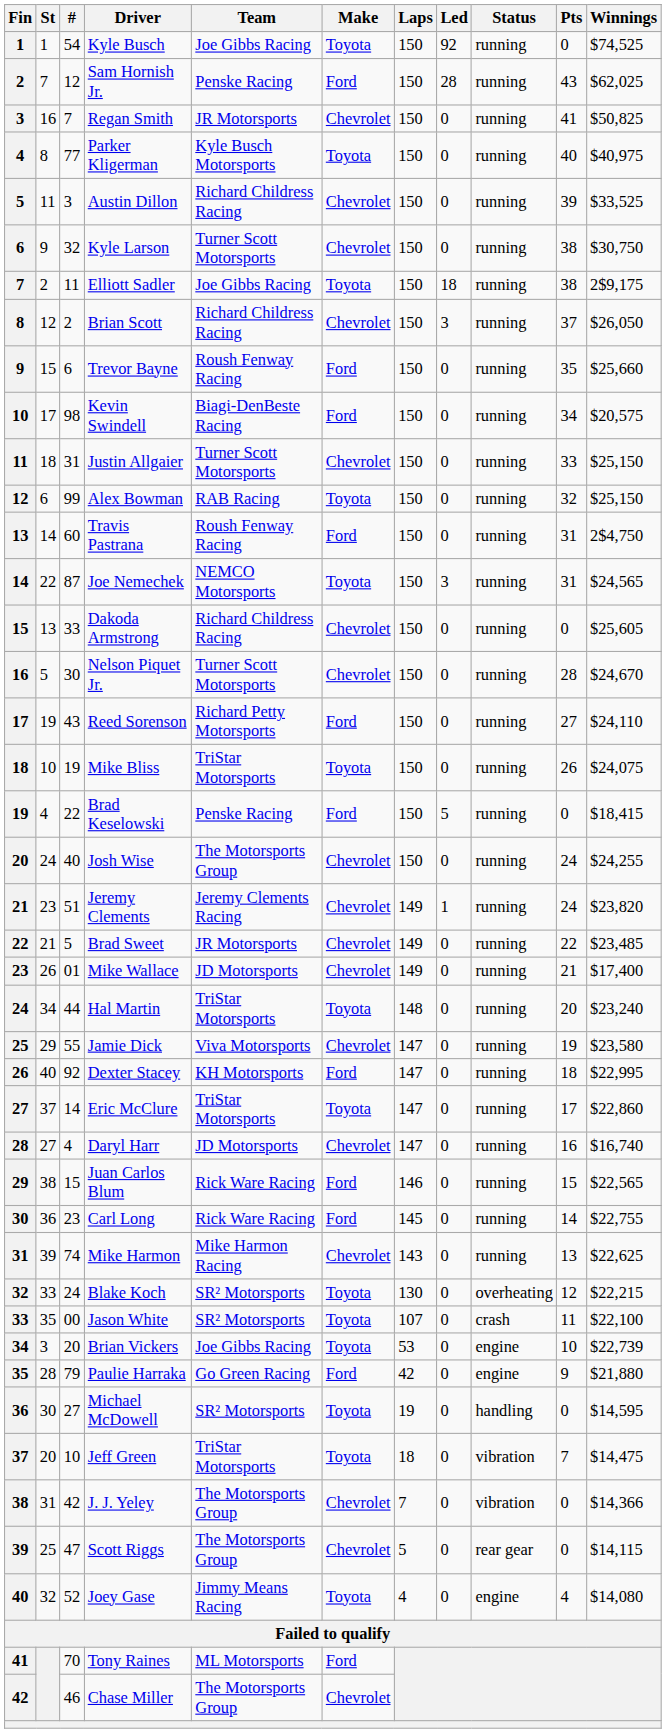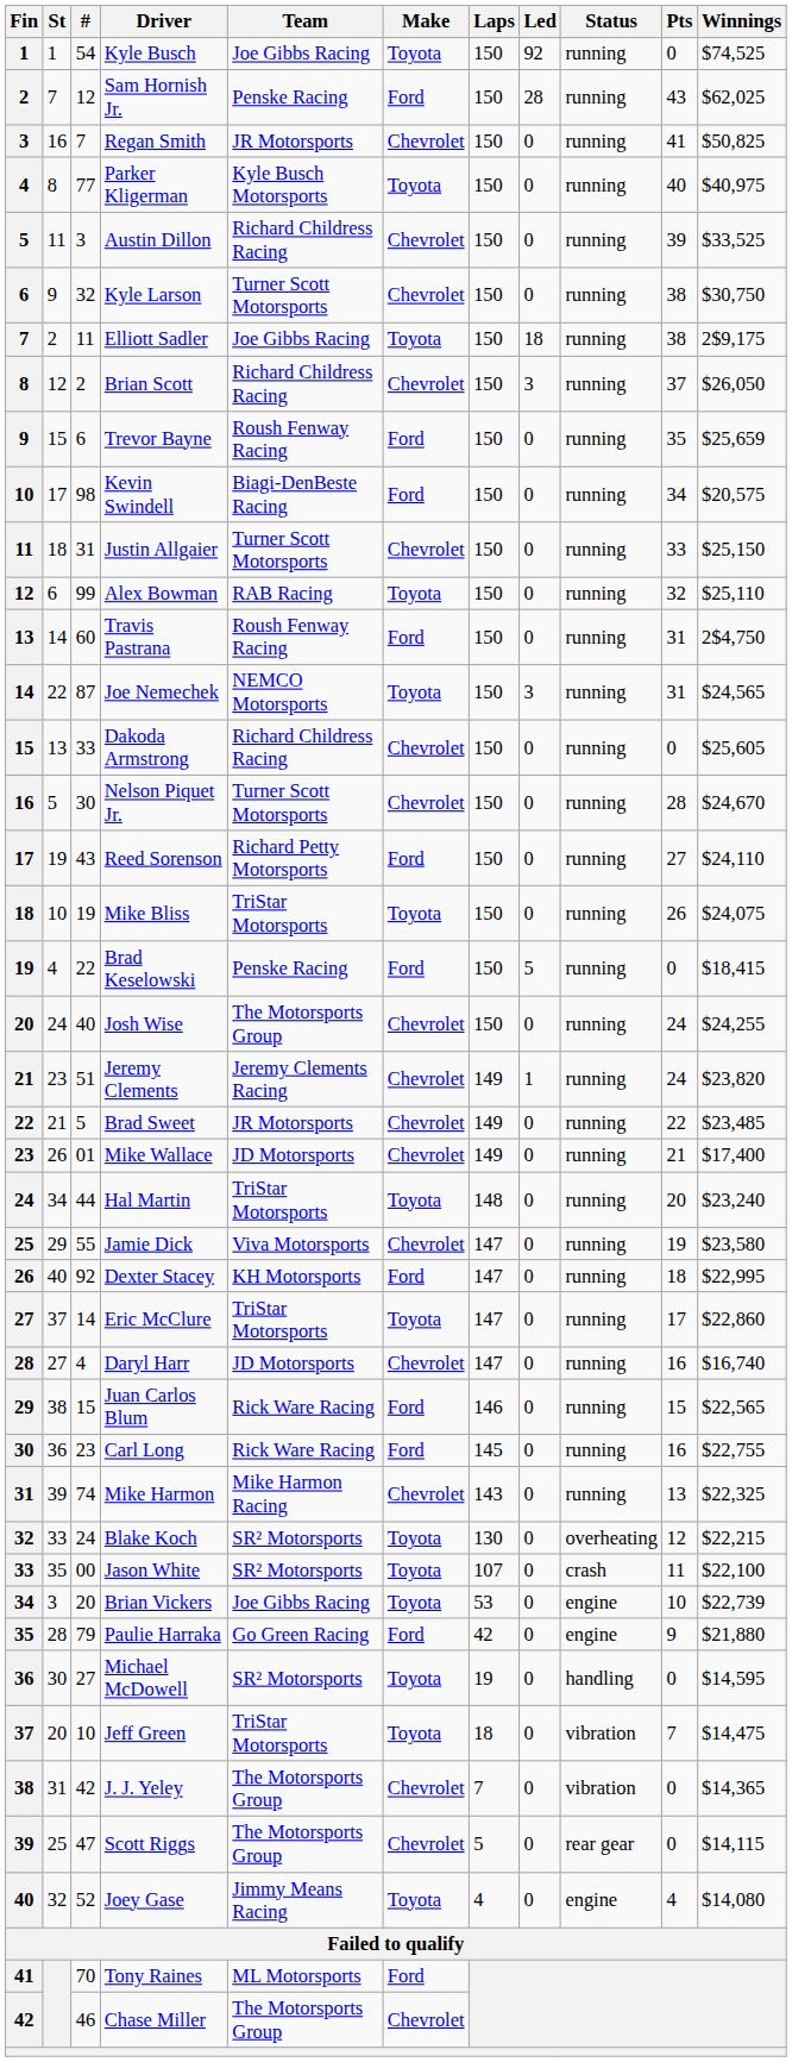 <table class="wikitable" style="font-size:95%">
 <tr>
 <th>Fin</th>
 <th>St</th>
 <th>#</th>
 <th>Driver</th>
 <th>Team</th>
 <th>Make</th>
 <th>Laps</th>
 <th>Led</th>
 <th>Status</th>
 <th>Pts</th>
 <th>Winnings</th>
 </tr>
 <tr>
 <th>1</th>
 <td>1</td>
 <td>54</td>
 <td><a href='#'>Kyle Busch</a></td>
 <td><a href='#'>Joe Gibbs Racing</a></td>
 <td><a href='#'>Toyota</a></td>
 <td>150</td>
 <td>92</td>
 <td>running</td>
 <td>0</td>
 <td>$74,525</td>
 </tr>
 <tr>
 <th>2</th>
 <td>7</td>
 <td>12</td>
 <td><a href='#'>Sam Hornish Jr.</a></td>
 <td><a href='#'>Penske Racing</a></td>
 <td><a href='#'>Ford</a></td>
 <td>150</td>
 <td>28</td>
 <td>running</td>
 <td>43</td>
 <td>$62,025</td>
 </tr>
 <tr>
 <th>3</th>
 <td>16</td>
 <td>7</td>
 <td><a href='#'>Regan Smith</a></td>
 <td><a href='#'>JR Motorsports</a></td>
 <td><a href='#'>Chevrolet</a></td>
 <td>150</td>
 <td>0</td>
 <td>running</td>
 <td>41</td>
 <td>$50,825</td>
 </tr>
 <tr>
 <th>4</th>
 <td>8</td>
 <td>77</td>
 <td><a href='#'>Parker Kligerman</a></td>
 <td><a href='#'>Kyle Busch Motorsports</a></td>
 <td><a href='#'>Toyota</a></td>
 <td>150</td>
 <td>0</td>
 <td>running</td>
 <td>40</td>
 <td>$40,975</td>
 </tr>
 <tr>
 <th>5</th>
 <td>11</td>
 <td>3</td>
 <td><a href='#'>Austin Dillon</a></td>
 <td><a href='#'>Richard Childress Racing</a></td>
 <td><a href='#'>Chevrolet</a></td>
 <td>150</td>
 <td>0</td>
 <td>running</td>
 <td>39</td>
 <td>$33,525</td>
 </tr>
 <tr>
 <th>6</th>
 <td>9</td>
 <td>32</td>
 <td><a href='#'>Kyle Larson</a></td>
 <td><a href='#'>Turner Scott Motorsports</a></td>
 <td><a href='#'>Chevrolet</a></td>
 <td>150</td>
 <td>0</td>
 <td>running</td>
 <td>38</td>
 <td>$30,750</td>
 </tr>
 <tr>
 <th>7</th>
 <td>2</td>
 <td>11</td>
 <td><a href='#'>Elliott Sadler</a></td>
 <td><a href='#'>Joe Gibbs Racing</a></td>
 <td><a href='#'>Toyota</a></td>
 <td>150</td>
 <td>18</td>
 <td>running</td>
 <td>38</td>
 <td>2$9,175</td>
 </tr>
 <tr>
 <th>8</th>
 <td>12</td>
 <td>2</td>
 <td><a href='#'>Brian Scott</a></td>
 <td><a href='#'>Richard Childress Racing</a></td>
 <td><a href='#'>Chevrolet</a></td>
 <td>150</td>
 <td>3</td>
 <td>running</td>
 <td>37</td>
 <td>$26,050</td>
 </tr>
 <tr>
 <th>9</th>
 <td>15</td>
 <td>6</td>
 <td><a href='#'>Trevor Bayne</a></td>
 <td><a href='#'>Roush Fenway Racing</a></td>
 <td><a href='#'>Ford</a></td>
 <td>150</td>
 <td>0</td>
 <td>running</td>
 <td>35</td>
-<td>$25,660</td>
+<td>$25,659</td>
 </tr>
 <tr>
 <th>10</th>
 <td>17</td>
 <td>98</td>
 <td><a href='#'>Kevin Swindell</a></td>
 <td><a href='#'>Biagi-DenBeste Racing</a></td>
 <td><a href='#'>Ford</a></td>
 <td>150</td>
 <td>0</td>
 <td>running</td>
 <td>34</td>
 <td>$20,575</td>
 </tr>
 <tr>
 <th>11</th>
 <td>18</td>
 <td>31</td>
 <td><a href='#'>Justin Allgaier</a></td>
 <td><a href='#'>Turner Scott Motorsports</a></td>
 <td><a href='#'>Chevrolet</a></td>
 <td>150</td>
 <td>0</td>
 <td>running</td>
 <td>33</td>
 <td>$25,150</td>
 </tr>
 <tr>
 <th>12</th>
 <td>6</td>
 <td>99</td>
 <td><a href='#'>Alex Bowman</a></td>
 <td><a href='#'>RAB Racing</a></td>
 <td><a href='#'>Toyota</a></td>
 <td>150</td>
 <td>0</td>
 <td>running</td>
 <td>32</td>
-<td>$25,150</td>
+<td>$25,110</td>
 </tr>
 <tr>
 <th>13</th>
 <td>14</td>
 <td>60</td>
 <td><a href='#'>Travis Pastrana</a></td>
 <td><a href='#'>Roush Fenway Racing</a></td>
 <td><a href='#'>Ford</a></td>
 <td>150</td>
 <td>0</td>
 <td>running</td>
 <td>31</td>
 <td>2$4,750</td>
 </tr>
 <tr>
 <th>14</th>
 <td>22</td>
 <td>87</td>
 <td><a href='#'>Joe Nemechek</a></td>
 <td><a href='#'>NEMCO Motorsports</a></td>
 <td><a href='#'>Toyota</a></td>
 <td>150</td>
 <td>3</td>
 <td>running</td>
 <td>31</td>
 <td>$24,565</td>
 </tr>
 <tr>
 <th>15</th>
 <td>13</td>
 <td>33</td>
 <td><a href='#'>Dakoda Armstrong</a></td>
 <td><a href='#'>Richard Childress Racing</a></td>
 <td><a href='#'>Chevrolet</a></td>
 <td>150</td>
 <td>0</td>
 <td>running</td>
 <td>0</td>
 <td>$25,605</td>
 </tr>
 <tr>
 <th>16</th>
 <td>5</td>
 <td>30</td>
 <td><a href='#'>Nelson Piquet Jr.</a></td>
 <td><a href='#'>Turner Scott Motorsports</a></td>
 <td><a href='#'>Chevrolet</a></td>
 <td>150</td>
 <td>0</td>
 <td>running</td>
 <td>28</td>
 <td>$24,670</td>
 </tr>
 <tr>
 <th>17</th>
 <td>19</td>
 <td>43</td>
 <td><a href='#'>Reed Sorenson</a></td>
 <td><a href='#'>Richard Petty Motorsports</a></td>
 <td><a href='#'>Ford</a></td>
 <td>150</td>
 <td>0</td>
 <td>running</td>
 <td>27</td>
 <td>$24,110</td>
 </tr>
 <tr>
 <th>18</th>
 <td>10</td>
 <td>19</td>
 <td><a href='#'>Mike Bliss</a></td>
 <td><a href='#'>TriStar Motorsports</a></td>
 <td><a href='#'>Toyota</a></td>
 <td>150</td>
 <td>0</td>
 <td>running</td>
 <td>26</td>
 <td>$24,075</td>
 </tr>
 <tr>
 <th>19</th>
 <td>4</td>
 <td>22</td>
 <td><a href='#'>Brad Keselowski</a></td>
 <td><a href='#'>Penske Racing</a></td>
 <td><a href='#'>Ford</a></td>
 <td>150</td>
 <td>5</td>
 <td>running</td>
 <td>0</td>
 <td>$18,415</td>
 </tr>
 <tr>
 <th>20</th>
 <td>24</td>
 <td>40</td>
 <td><a href='#'>Josh Wise</a></td>
 <td><a href='#'>The Motorsports Group</a></td>
 <td><a href='#'>Chevrolet</a></td>
 <td>150</td>
 <td>0</td>
 <td>running</td>
 <td>24</td>
 <td>$24,255</td>
 </tr>
 <tr>
 <th>21</th>
 <td>23</td>
 <td>51</td>
 <td><a href='#'>Jeremy Clements</a></td>
 <td><a href='#'>Jeremy Clements Racing</a></td>
 <td><a href='#'>Chevrolet</a></td>
 <td>149</td>
 <td>1</td>
 <td>running</td>
 <td>24</td>
 <td>$23,820</td>
 </tr>
 <tr>
 <th>22</th>
 <td>21</td>
 <td>5</td>
 <td><a href='#'>Brad Sweet</a></td>
 <td><a href='#'>JR Motorsports</a></td>
 <td><a href='#'>Chevrolet</a></td>
 <td>149</td>
 <td>0</td>
 <td>running</td>
 <td>22</td>
 <td>$23,485</td>
 </tr>
 <tr>
 <th>23</th>
 <td>26</td>
 <td>01</td>
 <td><a href='#'>Mike Wallace</a></td>
 <td><a href='#'>JD Motorsports</a></td>
 <td><a href='#'>Chevrolet</a></td>
 <td>149</td>
 <td>0</td>
 <td>running</td>
 <td>21</td>
 <td>$17,400</td>
 </tr>
 <tr>
 <th>24</th>
 <td>34</td>
 <td>44</td>
 <td><a href='#'>Hal Martin</a></td>
 <td><a href='#'>TriStar Motorsports</a></td>
 <td><a href='#'>Toyota</a></td>
 <td>148</td>
 <td>0</td>
 <td>running</td>
 <td>20</td>
 <td>$23,240</td>
 </tr>
 <tr>
 <th>25</th>
 <td>29</td>
 <td>55</td>
 <td><a href='#'>Jamie Dick</a></td>
 <td><a href='#'>Viva Motorsports</a></td>
 <td><a href='#'>Chevrolet</a></td>
 <td>147</td>
 <td>0</td>
 <td>running</td>
 <td>19</td>
 <td>$23,580</td>
 </tr>
 <tr>
 <th>26</th>
 <td>40</td>
 <td>92</td>
 <td><a href='#'>Dexter Stacey</a></td>
 <td><a href='#'>KH Motorsports</a></td>
 <td><a href='#'>Ford</a></td>
 <td>147</td>
 <td>0</td>
 <td>running</td>
 <td>18</td>
 <td>$22,995</td>
 </tr>
 <tr>
 <th>27</th>
 <td>37</td>
 <td>14</td>
 <td><a href='#'>Eric McClure</a></td>
 <td><a href='#'>TriStar Motorsports</a></td>
 <td><a href='#'>Toyota</a></td>
 <td>147</td>
 <td>0</td>
 <td>running</td>
 <td>17</td>
 <td>$22,860</td>
 </tr>
 <tr>
 <th>28</th>
 <td>27</td>
 <td>4</td>
 <td><a href='#'>Daryl Harr</a></td>
 <td><a href='#'>JD Motorsports</a></td>
 <td><a href='#'>Chevrolet</a></td>
 <td>147</td>
 <td>0</td>
 <td>running</td>
 <td>16</td>
 <td>$16,740</td>
 </tr>
 <tr>
 <th>29</th>
 <td>38</td>
 <td>15</td>
 <td><a href='#'>Juan Carlos Blum</a></td>
 <td><a href='#'>Rick Ware Racing</a></td>
 <td><a href='#'>Ford</a></td>
 <td>146</td>
 <td>0</td>
 <td>running</td>
 <td>15</td>
 <td>$22,565</td>
 </tr>
 <tr>
 <th>30</th>
 <td>36</td>
 <td>23</td>
 <td><a href='#'>Carl Long</a></td>
 <td><a href='#'>Rick Ware Racing</a></td>
 <td><a href='#'>Ford</a></td>
 <td>145</td>
 <td>0</td>
 <td>running</td>
-<td>14</td>
+<td>16</td>
 <td>$22,755</td>
 </tr>
 <tr>
 <th>31</th>
 <td>39</td>
 <td>74</td>
 <td><a href='#'>Mike Harmon</a></td>
 <td><a href='#'>Mike Harmon Racing</a></td>
 <td><a href='#'>Chevrolet</a></td>
 <td>143</td>
 <td>0</td>
 <td>running</td>
 <td>13</td>
-<td>$22,625</td>
+<td>$22,325</td>
 </tr>
 <tr>
 <th>32</th>
 <td>33</td>
 <td>24</td>
 <td><a href='#'>Blake Koch</a></td>
 <td><a href='#'>SR² Motorsports</a></td>
 <td><a href='#'>Toyota</a></td>
 <td>130</td>
 <td>0</td>
 <td>overheating</td>
 <td>12</td>
 <td>$22,215</td>
 </tr>
 <tr>
 <th>33</th>
 <td>35</td>
 <td>00</td>
 <td><a href='#'>Jason White</a></td>
 <td><a href='#'>SR² Motorsports</a></td>
 <td><a href='#'>Toyota</a></td>
 <td>107</td>
 <td>0</td>
 <td>crash</td>
 <td>11</td>
 <td>$22,100</td>
 </tr>
 <tr>
 <th>34</th>
 <td>3</td>
 <td>20</td>
 <td><a href='#'>Brian Vickers</a></td>
 <td><a href='#'>Joe Gibbs Racing</a></td>
 <td><a href='#'>Toyota</a></td>
 <td>53</td>
 <td>0</td>
 <td>engine</td>
 <td>10</td>
 <td>$22,739</td>
 </tr>
 <tr>
 <th>35</th>
 <td>28</td>
 <td>79</td>
 <td><a href='#'>Paulie Harraka</a></td>
 <td><a href='#'>Go Green Racing</a></td>
 <td><a href='#'>Ford</a></td>
 <td>42</td>
 <td>0</td>
 <td>engine</td>
 <td>9</td>
 <td>$21,880</td>
 </tr>
 <tr>
 <th>36</th>
 <td>30</td>
 <td>27</td>
 <td><a href='#'>Michael McDowell</a></td>
 <td><a href='#'>SR² Motorsports</a></td>
 <td><a href='#'>Toyota</a></td>
 <td>19</td>
 <td>0</td>
 <td>handling</td>
 <td>0</td>
 <td>$14,595</td>
 </tr>
 <tr>
 <th>37</th>
 <td>20</td>
 <td>10</td>
 <td><a href='#'>Jeff Green</a></td>
 <td><a href='#'>TriStar Motorsports</a></td>
 <td><a href='#'>Toyota</a></td>
 <td>18</td>
 <td>0</td>
 <td>vibration</td>
 <td>7</td>
 <td>$14,475</td>
 </tr>
 <tr>
 <th>38</th>
 <td>31</td>
 <td>42</td>
 <td><a href='#'>J. J. Yeley</a></td>
 <td><a href='#'>The Motorsports Group</a></td>
 <td><a href='#'>Chevrolet</a></td>
 <td>7</td>
 <td>0</td>
 <td>vibration</td>
 <td>0</td>
-<td>$14,366</td>
+<td>$14,365</td>
 </tr>
 <tr>
 <th>39</th>
 <td>25</td>
 <td>47</td>
 <td><a href='#'>Scott Riggs</a></td>
 <td><a href='#'>The Motorsports Group</a></td>
 <td><a href='#'>Chevrolet</a></td>
 <td>5</td>
 <td>0</td>
 <td>rear gear</td>
 <td>0</td>
 <td>$14,115</td>
 </tr>
 <tr>
 <th>40</th>
 <td>32</td>
 <td>52</td>
 <td><a href='#'>Joey Gase</a></td>
 <td><a href='#'>Jimmy Means Racing</a></td>
 <td><a href='#'>Toyota</a></td>
 <td>4</td>
 <td>0</td>
 <td>engine</td>
 <td>4</td>
 <td>$14,080</td>
 </tr>
 <tr>
 <th colspan="11">Failed to qualify</th>
 </tr>
 <tr>
 <th>41</th>
 <th rowspan="2"></th>
 <td>70</td>
 <td><a href='#'>Tony Raines</a></td>
 <td><a href='#'>ML Motorsports</a></td>
 <td><a href='#'>Ford</a></td>
 <th colspan="5" rowspan="2"></th>
 </tr>
 <tr>
 <th>42</th>
 <td>46</td>
 <td><a href='#'>Chase Miller</a></td>
 <td><a href='#'>The Motorsports Group</a></td>
 <td><a href='#'>Chevrolet</a></td>
 </tr>
 <tr>
 <th colspan="11"></th>
 </tr>
 </table>
